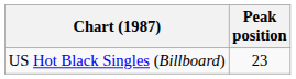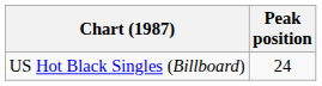 <table class="wikitable sortable">
 <tr>
 <th>Chart (1987)</th>
 <th>Peak<br>position</th>
 </tr>
 <tr>
 <td>US <a href='#'>Hot Black Singles</a> (<em>Billboard</em>)</td>
-<td align="center">23</td>
+<td align="center">24</td>
 </tr>
 </table>
